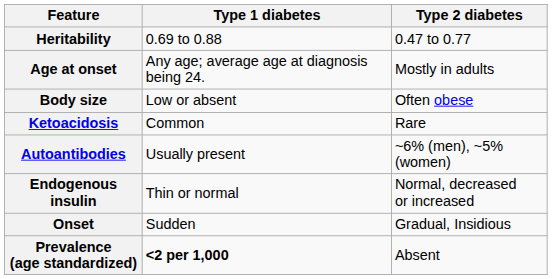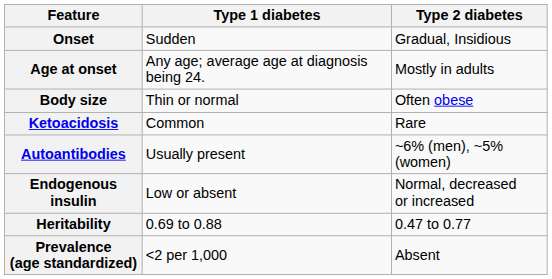 <table class="wikitable" style="float:right; margin:10px">
 <tr>
 <th>Feature</th>
 <th>Type 1 diabetes</th>
 <th>Type 2 diabetes</th>
 </tr>
 <tr>
-<th>Heritability</th>
-<td>0.69 to 0.88</td>
-<td>0.47 to 0.77</td>
+<th>Onset</th>
+<td>Sudden</td>
+<td>Gradual, Insidious</td>
 </tr>
 <tr>
 <th>Age at onset</th>
 <td>Any age; average age at diagnosis being 24.</td>
 <td>Mostly in adults</td>
 </tr>
 <tr>
 <th>Body size</th>
-<td>Low or absent</td>
+<td>Thin or normal</td>
 <td>Often <a href='#'>obese</a></td>
 </tr>
 <tr>
 <th><a href='#'>Ketoacidosis</a></th>
 <td>Common</td>
 <td>Rare</td>
 </tr>
 <tr>
 <th><a href='#'>Autoantibodies</a></th>
 <td>Usually present</td>
 <td>~6% (men), ~5% (women)</td>
 </tr>
 <tr>
 <th>Endogenous insulin</th>
-<td>Thin or normal</td>
+<td>Low or absent</td>
 <td>Normal, decreased<br> or increased</td>
 </tr>
 <tr>
-<th>Onset</th>
-<td>Sudden</td>
-<td>Gradual, Insidious</td>
+<th>Heritability</th>
+<td>0.69 to 0.88</td>
+<td>0.47 to 0.77</td>
 </tr>
 <tr>
 <th>Prevalence<br>(age standardized)</th>
-<td><strong><2 per 1,000</strong></td>
+<td><2 per 1,000</td>
 <td>Absent</td>
 </tr>
 </table>
